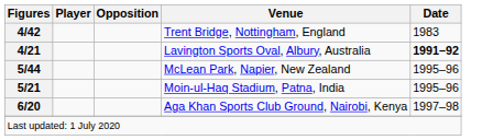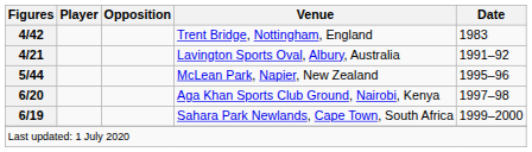 <table class="wikitable plainrowheaders sortable">
 <tr>
 <th scope=col>Figures</th>
 <th scope=col>Player</th>
 <th scope=col>Opposition</th>
 <th scope=col>Venue</th>
 <th scope=col>Date</th>
 </tr>
 <tr>
 <th>4/42</th>
 <td></td>
 <td></td>
 <td><a href='#'>Trent Bridge</a>, <a href='#'>Nottingham</a>, England</td>
 <td>1983 </td>
 </tr>
 <tr>
 <th>4/21</th>
 <td></td>
 <td></td>
 <td><a href='#'>Lavington Sports Oval</a>, <a href='#'>Albury</a>, Australia</td>
-<td><strong>1991–92 </strong></td>
+<td>1991–92 </td>
 </tr>
 <tr>
 <th>5/44</th>
 <td></td>
 <td></td>
 <td><a href='#'>McLean Park</a>, <a href='#'>Napier</a>, New Zealand</td>
-<td>1995–96 </td>
-</tr>
-<tr>
-<th>5/21</th>
-<td></td>
-<td></td>
-<td><a href='#'>Moin-ul-Haq Stadium</a>, <a href='#'>Patna</a>, India</td>
 <td>1995–96 </td>
 </tr>
 <tr>
 <th>6/20</th>
 <td></td>
 <td></td>
 <td><a href='#'>Aga Khan Sports Club Ground</a>, <a href='#'>Nairobi</a>, Kenya</td>
 <td>1997–98</td>
 </tr>
 <tr>
+<th>6/19</th>
+<td></td>
+<td></td>
+<td><a href='#'>Sahara Park Newlands</a>, <a href='#'>Cape Town</a>, South Africa</td>
+<td>1999–2000</td>
+</tr>
+<tr>
 </tr>
 <tr class=sortbottom>
 <td colspan=5><small>Last updated: 1 July 2020</small></td>
 </tr>
 </table>
